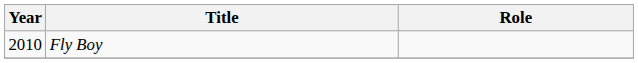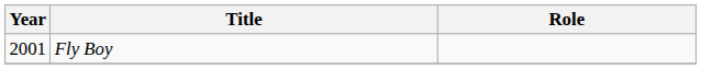 <table class="wikitable" style="width:600px">
 <tr>
 <th width=10>Year</th>
 <th>Title</th>
 <th>Role</th>
 </tr>
 <tr>
-<td>2010</td>
+<td>2001</td>
 <td><em>Fly Boy</em></td>
 <td></td>
 </tr>
 <tr>
 </tr>
 </table>
